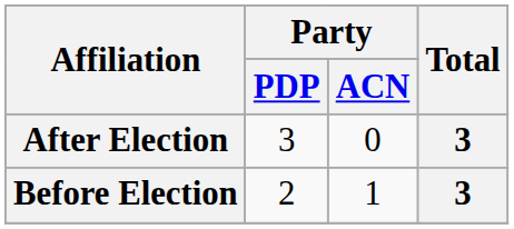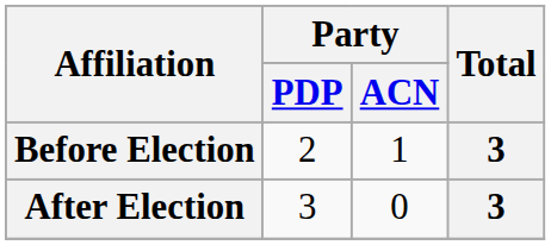 <table class="wikitable" style="text-align:center">
 <tr>
 <th rowspan="2">Affiliation</th>
 <th colspan="2">Party</th>
 <th rowspan="2">Total</th>
 </tr>
 <tr>
 <th><a href='#'>PDP</a></th>
 <th><a href='#'>ACN</a></th>
 </tr>
 <tr>
+<th>Before Election</th>
+<td>2</td>
+<td>1</td>
+<th>3</th>
+</tr>
+<tr>
 <th>After Election</th>
 <td>3</td>
 <td>0</td>
 <th>3</th>
 </tr>
 <tr>
-<th>Before Election</th>
-<td>2</td>
-<td>1</td>
-<th>3</th>
-</tr>
-<tr>
 </tr>
 </table>
